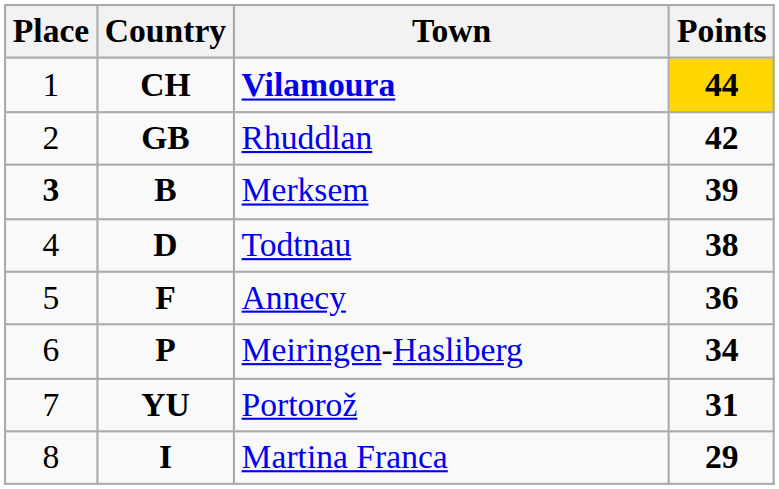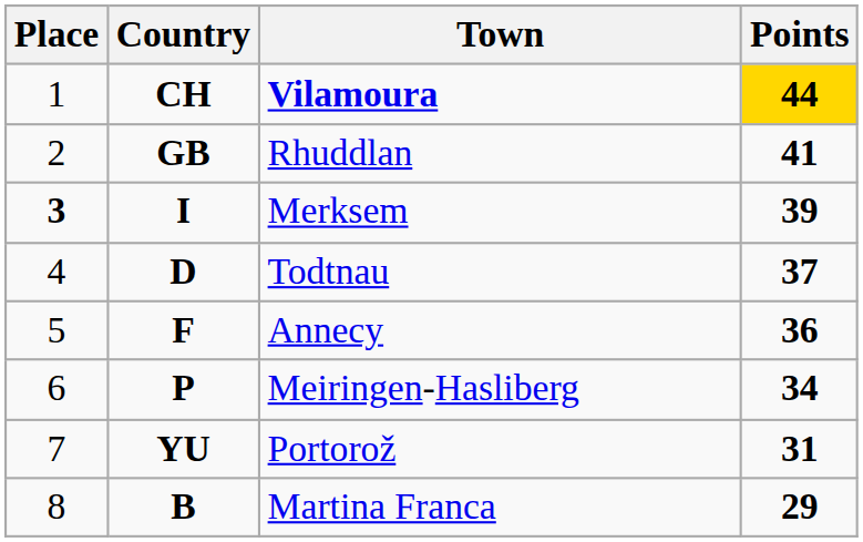 <table class="wikitable">
 <tr>
 <th width="25">Place</th>
 <th width="25">Country</th>
 <th width="200">Town</th>
 <th width="25">Points</th>
 </tr>
 <tr>
 <td align="center">1</td>
 <td align="center"><strong>CH</strong></td>
 <td align="left"><strong><a href='#'>Vilamoura</a></strong></td>
 <td align="center"; style="background-color:gold;"><strong>44</strong></td>
 </tr>
 <tr>
 <td align="center">2</td>
 <td align="center"><strong>GB</strong></td>
 <td align="left"><a href='#'>Rhuddlan</a></td>
-<td align="center"><strong>42</strong></td>
+<td align="center"><strong>41</strong></td>
 </tr>
 <tr>
 <td align="center"><strong>3</strong></td>
-<td align="center"><strong>B</strong></td>
+<td align="center"><strong>I</strong></td>
 <td align="left"><a href='#'>Merksem</a></td>
 <td align="center"><strong>39</strong></td>
 </tr>
 <tr>
 <td align="center">4</td>
 <td align="center"><strong>D</strong></td>
 <td align="left"><a href='#'>Todtnau</a></td>
-<td align="center"><strong>38</strong></td>
+<td align="center"><strong>37</strong></td>
 </tr>
 <tr>
 <td align="center">5</td>
 <td align="center"><strong>F</strong></td>
 <td align="left"><a href='#'>Annecy</a></td>
 <td align="center"><strong>36</strong></td>
 </tr>
 <tr>
 <td align="center">6</td>
 <td align="center"><strong>P</strong></td>
 <td align="left"><a href='#'>Meiringen</a>-<a href='#'>Hasliberg</a></td>
 <td align="center"><strong>34</strong></td>
 </tr>
 <tr>
 <td align="center">7</td>
 <td align="center"><strong>YU</strong></td>
 <td align="left"><a href='#'>Portorož</a></td>
 <td align="center"><strong>31</strong></td>
 </tr>
 <tr>
 <td align="center">8</td>
-<td align="center"><strong>I</strong></td>
+<td align="center"><strong>B</strong></td>
 <td align="left"><a href='#'>Martina Franca</a></td>
 <td align="center"><strong>29</strong></td>
 </tr>
 </table>
